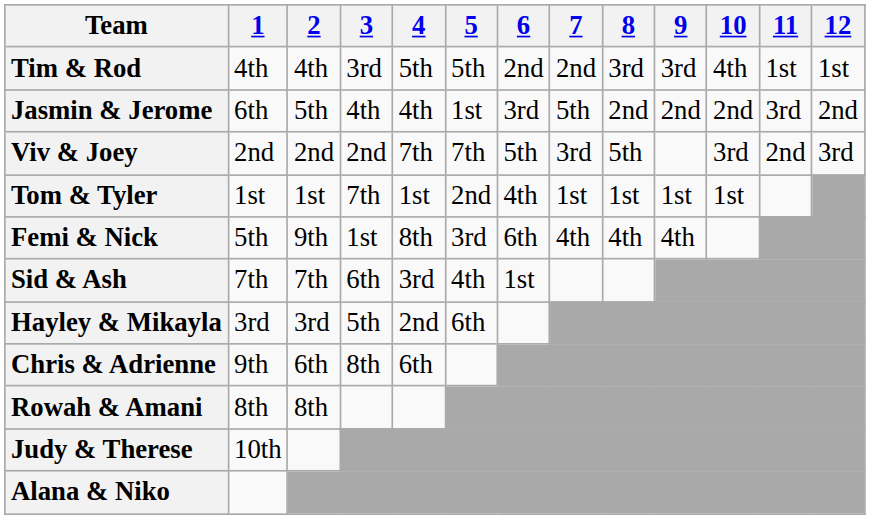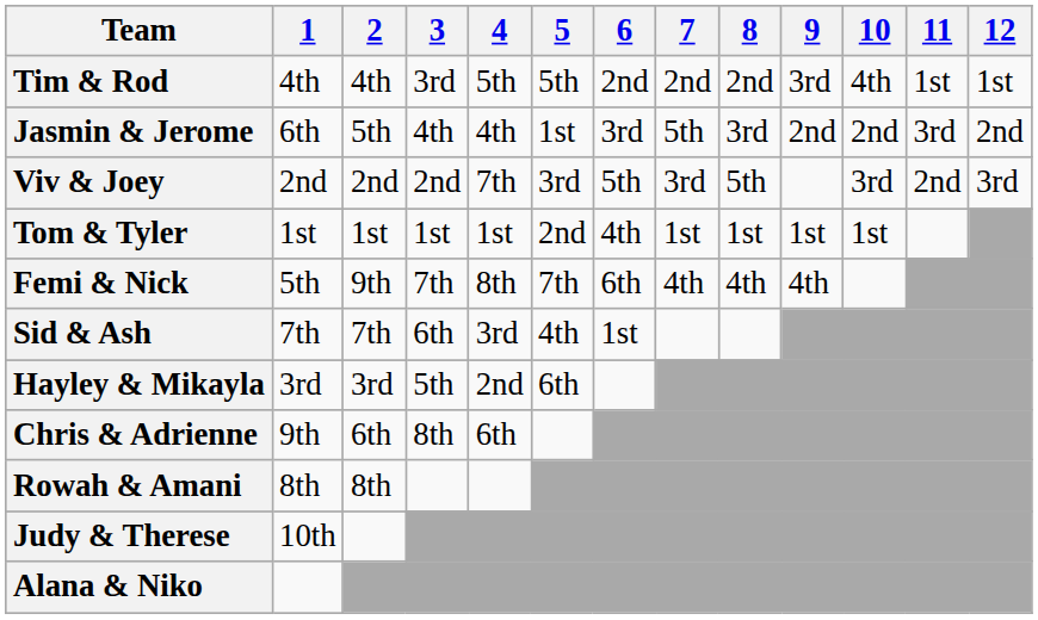 <table class="wikitable sortable" style="text-align:left;">
 <tr>
 <th scope="col" class="unsortable">Team</th>
 <th scope="col"><a href='#'>1</a></th>
 <th scope="col"><a href='#'>2</a></th>
 <th scope="col"><a href='#'>3</a></th>
 <th scope="col"><a href='#'>4</a></th>
 <th scope="col"><a href='#'>5</a></th>
 <th scope="col"><a href='#'>6</a></th>
 <th scope="col"><a href='#'>7</a><span></span></th>
 <th scope="col"><a href='#'>8</a></th>
 <th scope="col"><a href='#'>9</a></th>
 <th scope="col"><a href='#'>10</a></th>
 <th scope="col"><a href='#'>11</a></th>
 <th scope="col"><a href='#'>12</a></th>
 </tr>
 <tr>
 <th scope="row" style="text-align:left">Tim & Rod</th>
 <td>4th</td>
 <td>4th</td>
 <td>3rd</td>
 <td>5th</td>
 <td>5th</td>
 <td>2nd</td>
 <td>2nd</td>
-<td>3rd</td>
+<td>2nd</td>
 <td>3rd</td>
 <td>4th</td>
 <td>1st</td>
 <td>1st</td>
 </tr>
 <tr>
 <th scope="row" style="text-align:left">Jasmin & Jerome</th>
 <td>6th</td>
 <td>5th</td>
 <td>4th</td>
 <td>4th</td>
 <td>1st</td>
 <td>3rd</td>
 <td>5th</td>
-<td>2nd</td>
+<td>3rd</td>
 <td>2nd</td>
 <td>2nd</td>
 <td>3rd</td>
 <td>2nd</td>
 </tr>
 <tr>
 <th scope="row" style="text-align:left">Viv & Joey</th>
 <td>2nd</td>
 <td>2nd</td>
 <td>2nd</td>
 <td>7th</td>
-<td>7th</td>
+<td>3rd</td>
 <td>5th</td>
 <td>3rd</td>
 <td>5th</td>
 <td></td>
 <td>3rd</td>
 <td>2nd</td>
 <td>3rd</td>
 </tr>
 <tr>
 <th scope="row" style="text-align:left">Tom & Tyler</th>
 <td>1st</td>
 <td>1st</td>
-<td>7th</td>
+<td>1st</td>
 <td>1st</td>
 <td>2nd</td>
 <td>4th</td>
 <td>1st</td>
 <td>1st</td>
 <td>1st</td>
 <td>1st</td>
 <td></td>
 <td bgcolor="darkgray"></td>
 </tr>
 <tr>
 <th scope="row" style="text-align:left">Femi & Nick</th>
 <td>5th</td>
 <td>9th</td>
-<td>1st</td>
+<td>7th</td>
 <td>8th</td>
-<td>3rd</td>
+<td>7th</td>
 <td>6th</td>
 <td>4th</td>
 <td>4th</td>
 <td>4th</td>
 <td></td>
 <td colspan="2" bgcolor="darkgray"></td>
 </tr>
 <tr>
 <th scope="row" style="text-align:left">Sid & Ash</th>
 <td>7th</td>
 <td>7th</td>
 <td>6th</td>
 <td>3rd</td>
 <td>4th</td>
 <td>1st</td>
 <td></td>
 <td></td>
 <td colspan="4" bgcolor="darkgray"></td>
 </tr>
 <tr>
 <th scope="row" style="text-align:left">Hayley & Mikayla</th>
 <td>3rd</td>
 <td>3rd</td>
 <td>5th</td>
 <td>2nd</td>
 <td>6th</td>
 <td></td>
 <td colspan="6" bgcolor="darkgray"></td>
 </tr>
 <tr>
 <th scope="row" style="text-align:left">Chris & Adrienne</th>
 <td>9th</td>
 <td>6th</td>
 <td>8th</td>
 <td>6th</td>
 <td></td>
 <td colspan="7" bgcolor="darkgray"></td>
 </tr>
 <tr>
 <th scope="row" style="text-align:left">Rowah & Amani</th>
 <td>8th</td>
 <td>8th</td>
 <td></td>
 <td></td>
 <td colspan="8" bgcolor="darkgray"></td>
 </tr>
 <tr>
 <th scope="row" style="text-align:left">Judy & Therese</th>
 <td>10th</td>
 <td></td>
 <td colspan="10" bgcolor="darkgray"></td>
 </tr>
 <tr>
 <th scope="row" style="text-align:left">Alana & Niko</th>
 <td></td>
 <td colspan="11" bgcolor="darkgray"></td>
 </tr>
 </table>
